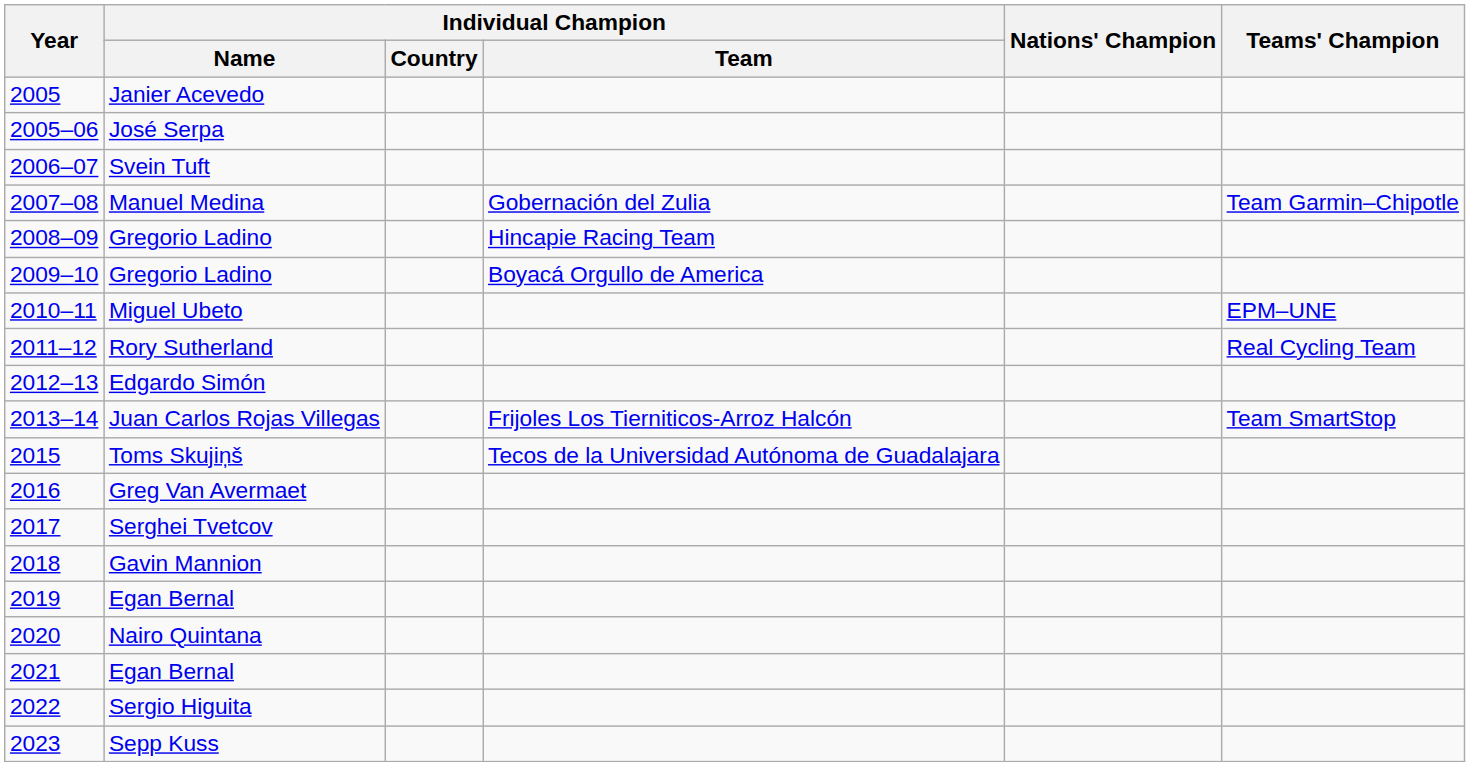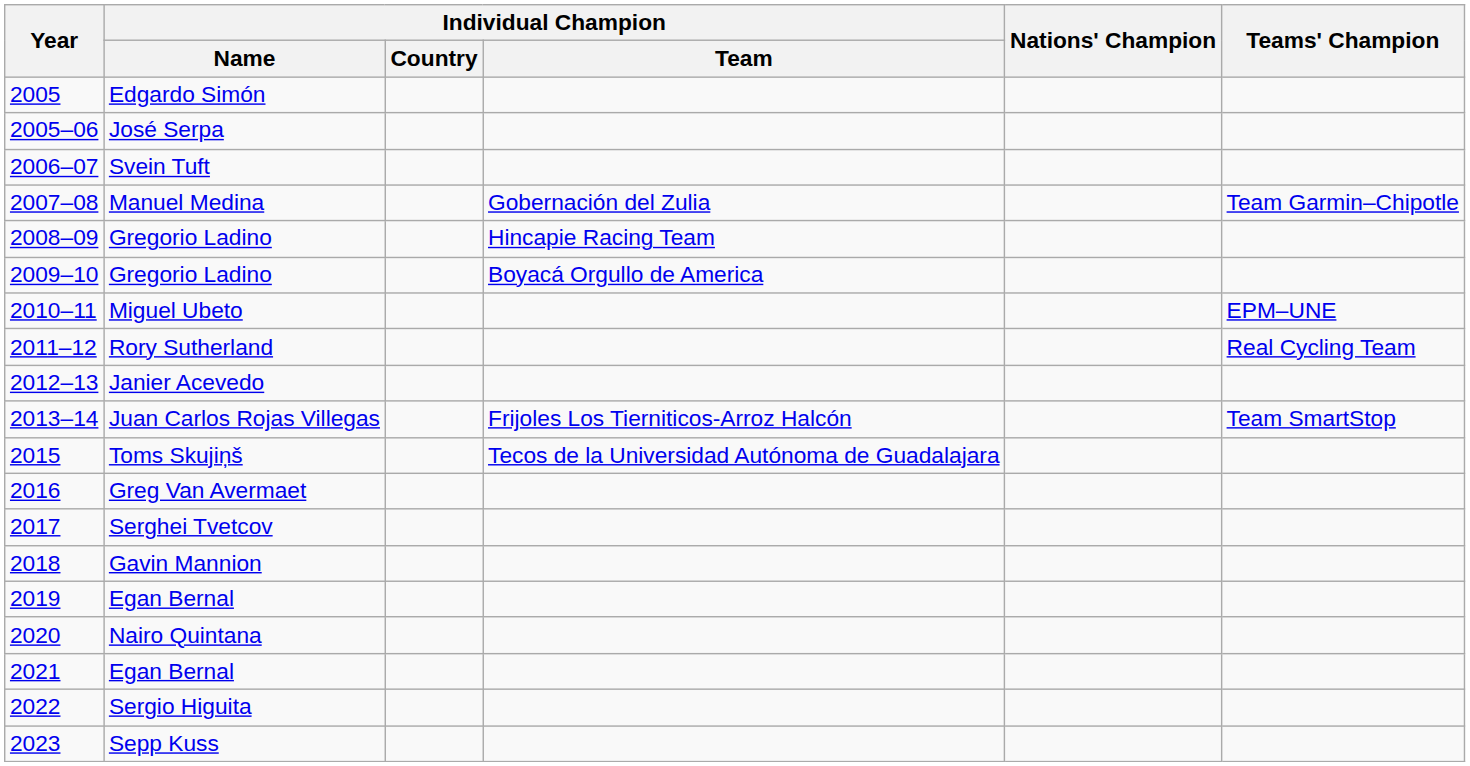 <table class="wikitable">
 <tr>
 <th rowspan=2>Year</th>
 <th colspan=3>Individual Champion</th>
 <th rowspan=2>Nations' Champion</th>
 <th rowspan=2>Teams' Champion</th>
 </tr>
 <tr>
 <th>Name</th>
 <th>Country</th>
 <th>Team</th>
 </tr>
 <tr>
 <td><a href='#'>2005</a></td>
-<td><a href='#'>Janier Acevedo</a></td>
+<td><a href='#'>Edgardo Simón</a></td>
 <td></td>
 <td></td>
 <td></td>
 <td></td>
 </tr>
 <tr>
 <td><a href='#'>2005–06</a></td>
 <td><a href='#'>José Serpa</a></td>
 <td></td>
 <td></td>
 <td></td>
 <td></td>
 </tr>
 <tr>
 <td><a href='#'>2006–07</a></td>
 <td><a href='#'>Svein Tuft</a></td>
 <td></td>
 <td></td>
 <td></td>
 <td></td>
 </tr>
 <tr>
 <td><a href='#'>2007–08</a></td>
 <td><a href='#'>Manuel Medina</a></td>
 <td></td>
 <td><a href='#'>Gobernación del Zulia</a></td>
 <td></td>
 <td><a href='#'>Team Garmin–Chipotle</a></td>
 </tr>
 <tr>
 <td><a href='#'>2008–09</a></td>
 <td><a href='#'>Gregorio Ladino</a></td>
 <td></td>
 <td><a href='#'>Hincapie Racing Team</a></td>
 <td></td>
 <td></td>
 </tr>
 <tr>
 <td><a href='#'>2009–10</a></td>
 <td><a href='#'>Gregorio Ladino</a></td>
 <td></td>
 <td><a href='#'>Boyacá Orgullo de America</a></td>
 <td></td>
 <td></td>
 </tr>
 <tr>
 <td><a href='#'>2010–11</a></td>
 <td><a href='#'>Miguel Ubeto</a></td>
 <td></td>
 <td></td>
 <td></td>
 <td><a href='#'>EPM–UNE</a></td>
 </tr>
 <tr>
 <td><a href='#'>2011–12</a></td>
 <td><a href='#'>Rory Sutherland</a></td>
 <td></td>
 <td></td>
 <td></td>
 <td><a href='#'>Real Cycling Team</a></td>
 </tr>
 <tr>
 <td><a href='#'>2012–13</a></td>
-<td><a href='#'>Edgardo Simón</a></td>
+<td><a href='#'>Janier Acevedo</a></td>
 <td></td>
 <td></td>
 <td></td>
 <td></td>
 </tr>
 <tr>
 <td><a href='#'>2013–14</a></td>
 <td><a href='#'>Juan Carlos Rojas Villegas</a></td>
 <td></td>
 <td><a href='#'>Frijoles Los Tierniticos-Arroz Halcón</a></td>
 <td></td>
 <td><a href='#'>Team SmartStop</a></td>
 </tr>
 <tr>
 <td><a href='#'>2015</a></td>
 <td><a href='#'>Toms Skujiņš</a></td>
 <td></td>
 <td><a href='#'>Tecos de la Universidad Autónoma de Guadalajara</a></td>
 <td></td>
 <td></td>
 </tr>
 <tr>
 <td><a href='#'>2016</a></td>
 <td><a href='#'>Greg Van Avermaet</a></td>
 <td></td>
 <td></td>
 <td></td>
 <td></td>
 </tr>
 <tr>
 <td><a href='#'>2017</a></td>
 <td><a href='#'>Serghei Tvetcov</a></td>
 <td></td>
 <td></td>
 <td></td>
 <td></td>
 </tr>
 <tr>
 <td><a href='#'>2018</a></td>
 <td><a href='#'>Gavin Mannion</a></td>
 <td></td>
 <td></td>
 <td></td>
 <td></td>
 </tr>
 <tr>
 <td><a href='#'>2019</a></td>
 <td><a href='#'>Egan Bernal</a></td>
 <td></td>
 <td></td>
 <td></td>
 <td></td>
 </tr>
 <tr>
 <td><a href='#'>2020</a></td>
 <td><a href='#'>Nairo Quintana</a></td>
 <td></td>
 <td></td>
 <td></td>
 <td></td>
 </tr>
 <tr>
 <td><a href='#'>2021</a></td>
 <td><a href='#'>Egan Bernal</a></td>
 <td></td>
 <td></td>
 <td></td>
 <td></td>
 </tr>
 <tr>
 <td><a href='#'>2022</a></td>
 <td><a href='#'>Sergio Higuita</a></td>
 <td></td>
 <td></td>
 <td></td>
 <td></td>
 </tr>
 <tr>
 <td><a href='#'>2023</a></td>
 <td><a href='#'>Sepp Kuss</a></td>
 <td></td>
 <td></td>
 <td></td>
 <td></td>
 </tr>
 </table>
